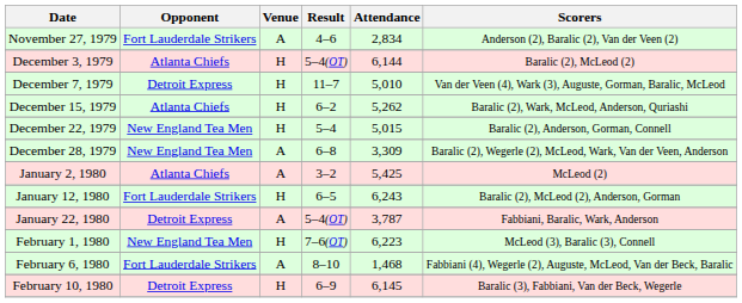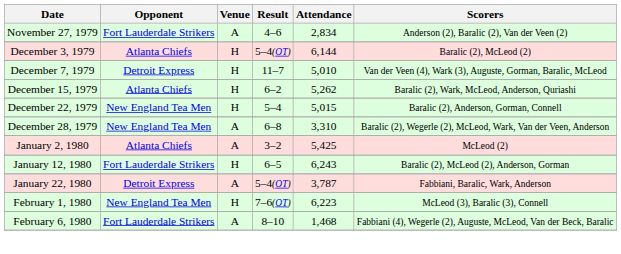 <table class="wikitable" style="font-size:95%; text-align:center">
 <tr>
 <th>Date</th>
 <th>Opponent</th>
 <th>Venue</th>
 <th>Result</th>
 <th>Attendance</th>
 <th>Scorers</th>
 </tr>
 <tr bgcolor="#ddffdd">
 <td>November 27, 1979</td>
 <td><a href='#'>Fort Lauderdale Strikers</a></td>
 <td>A</td>
 <td>4–6</td>
 <td>2,834</td>
 <td><small>Anderson (2), Baralic (2), Van der Veen (2)</small></td>
 </tr>
 <tr>
 </tr>
 <tr bgcolor="#ffdddd">
 <td>December 3, 1979</td>
 <td><a href='#'>Atlanta Chiefs</a></td>
 <td>H</td>
 <td>5–4<small><em>(<a href='#'>OT</a>)</em></small></td>
 <td>6,144</td>
 <td><small>Baralic (2), McLeod (2)</small></td>
 </tr>
 <tr>
 </tr>
 <tr bgcolor="ddffdd">
 <td>December 7, 1979</td>
 <td><a href='#'>Detroit Express</a></td>
 <td>H</td>
 <td>11–7</td>
 <td>5,010</td>
 <td><small> Van der Veen (4), Wark (3), Auguste, Gorman, Baralic, McLeod</small></td>
 </tr>
 <tr>
 </tr>
 <tr bgcolor="#ddffdd">
 <td>December 15, 1979</td>
 <td><a href='#'>Atlanta Chiefs</a></td>
 <td>H</td>
 <td>6–2</td>
 <td>5,262</td>
 <td><small>Baralic (2), Wark, McLeod, Anderson, Quriashi</small></td>
 </tr>
 <tr>
 </tr>
 <tr bgcolor="#ddffdd">
 <td>December 22, 1979</td>
 <td><a href='#'>New England Tea Men</a></td>
 <td>H</td>
 <td>5–4</td>
 <td>5,015</td>
 <td><small>Baralic (2), Anderson, Gorman, Connell</small></td>
 </tr>
 <tr>
 </tr>
 <tr bgcolor="#ddffdd">
 <td>December 28, 1979</td>
 <td><a href='#'>New England Tea Men</a></td>
 <td>A</td>
 <td>6–8</td>
-<td>3,309</td>
+<td>3,310</td>
 <td><small>Baralic (2), Wegerle (2), McLeod, Wark, Van der Veen, Anderson</small></td>
 </tr>
 <tr>
 </tr>
 <tr bgcolor="#ffdddd">
 <td>January 2, 1980</td>
 <td><a href='#'>Atlanta Chiefs</a></td>
 <td>A</td>
 <td>3–2</td>
 <td>5,425</td>
 <td><small> McLeod (2)</small></td>
 </tr>
 <tr>
 </tr>
 <tr bgcolor="#ddffdd">
 <td> January 12, 1980</td>
 <td><a href='#'>Fort Lauderdale Strikers</a></td>
 <td>H</td>
 <td>6–5</td>
 <td>6,243</td>
 <td><small>Baralic (2), McLeod (2), Anderson, Gorman</small></td>
 </tr>
 <tr>
 </tr>
 <tr bgcolor="#ffdddd">
 <td> January 22, 1980</td>
 <td><a href='#'>Detroit Express</a></td>
 <td>A</td>
 <td>5–4<small><em>(<a href='#'>OT</a>)</em></small></td>
 <td>3,787</td>
 <td><small>Fabbiani, Baralic, Wark, Anderson</small></td>
 </tr>
 <tr>
 </tr>
 <tr bgcolor="#ddffdd">
 <td> February 1, 1980</td>
 <td><a href='#'>New England Tea Men</a></td>
 <td>H</td>
 <td>7–6<small><em>(<a href='#'>OT</a>)</em></small></td>
 <td>6,223</td>
 <td><small>McLeod (3), Baralic (3), Connell</small></td>
 </tr>
 <tr>
 </tr>
 <tr bgcolor="#ddffdd">
 <td> February 6, 1980</td>
 <td><a href='#'>Fort Lauderdale Strikers</a></td>
 <td>A</td>
 <td>8–10</td>
 <td>1,468</td>
 <td><small>Fabbiani (4), Wegerle (2), Auguste, McLeod, Van der Beck, Baralic</small></td>
 </tr>
 <tr>
 </tr>
-<tr bgcolor="#ffdddd">
-<td> February 10, 1980</td>
-<td><a href='#'>Detroit Express</a></td>
-<td>H</td>
-<td>6–9</td>
-<td>6,145</td>
-<td><small>Baralic (3), Fabbiani, Van der Beck, Wegerle</small></td>
-</tr>
 <tr>
 </tr>
 </table>
